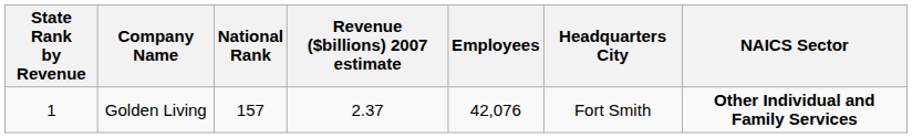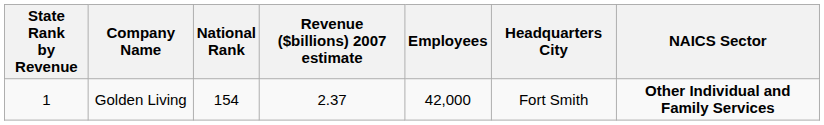 <table class=wikitable style="text-align:center">
 <tr>
 <th>State Rank<br>by Revenue</th>
 <th>Company Name</th>
 <th>National<br>Rank</th>
 <th>Revenue<br> ($billions)   2007 estimate</th>
 <th>Employees</th>
 <th>Headquarters City</th>
 <th>NAICS Sector</th>
 </tr>
 <tr>
 <td>1</td>
 <td>Golden Living</td>
-<td>157</td>
+<td>154</td>
 <td>2.37</td>
-<td>42,076</td>
+<td>42,000</td>
 <td>Fort Smith</td>
 <td><strong>Other Individual and Family Services</strong></td>
 </tr>
 </table>
